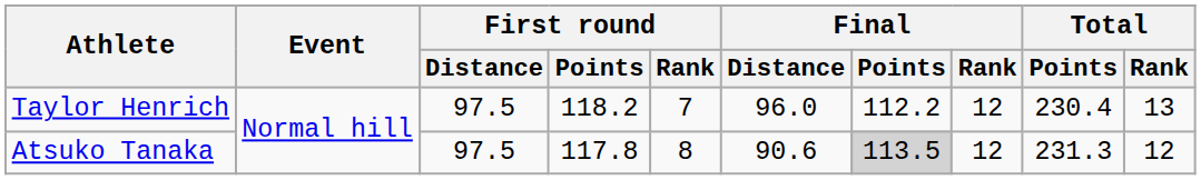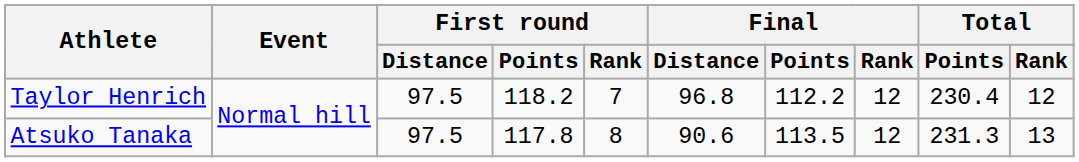 <table class="wikitable" style="font-size:90%">
 <tr>
 <th rowspan=2>Athlete</th>
 <th rowspan=2>Event</th>
 <th colspan=3>First round</th>
 <th colspan=3>Final</th>
 <th colspan=2>Total</th>
 </tr>
 <tr style="font-size:95%">
 <th>Distance</th>
 <th>Points</th>
 <th>Rank</th>
 <th>Distance</th>
 <th>Points</th>
 <th>Rank</th>
 <th>Points</th>
 <th>Rank</th>
 </tr>
 <tr align=center>
 <td align=left><a href='#'>Taylor Henrich</a></td>
 <td align=left rowspan="2"><a href='#'>Normal hill</a></td>
 <td>97.5</td>
 <td>118.2</td>
 <td>7</td>
-<td>96.0</td>
+<td>96.8</td>
 <td>112.2</td>
 <td>12</td>
 <td>230.4</td>
-<td>13</td>
+<td>12</td>
 </tr>
 <tr align=center>
 <td align=left><a href='#'>Atsuko Tanaka</a></td>
 <td>97.5</td>
 <td>117.8</td>
 <td>8</td>
 <td>90.6</td>
-<td style="background: lightgrey;">113.5</td>
+<td>113.5</td>
 <td>12</td>
 <td>231.3</td>
-<td>12</td>
+<td>13</td>
 </tr>
 </table>
